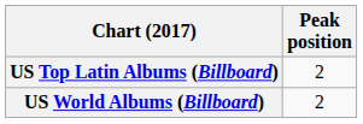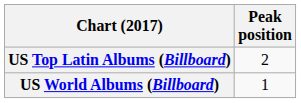 <table class="wikitable sortable plainrowheaders" style="text-align:center;">
 <tr>
 <th class="unsortable">Chart (2017)</th>
 <th>Peak<br>position</th>
 </tr>
 <tr>
 <th scope="row">US <a href='#'>Top Latin Albums</a> (<em><a href='#'>Billboard</a></em>)</th>
 <td>2</td>
 </tr>
 <tr>
 <th scope="row">US <a href='#'>World Albums</a> (<em><a href='#'>Billboard</a></em>)</th>
-<td>2</td>
+<td>1</td>
 </tr>
 </table>
